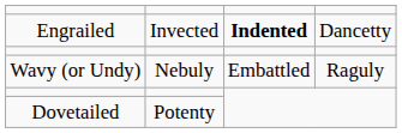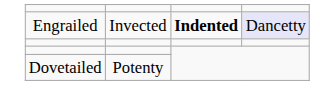 <table class="wikitable" style="margin:1em auto;">
 <tr>
 <td align=center></td>
 <td align=center></td>
 <td align=center></td>
 <td align=center></td>
 </tr>
 <tr>
 <td align=center>Engrailed</td>
 <td align=center>Invected</td>
 <td align=center><strong>Indented</strong></td>
-<td align=center>Dancetty</td>
+<td align=center style="background: lavender;">Dancetty</td>
 </tr>
 <tr>
 <td align=center></td>
 <td align=center></td>
 <td align=center></td>
 <td align=center></td>
-</tr>
-<tr>
-<td align=center>Wavy (or Undy)</td>
-<td align=center>Nebuly</td>
-<td align=center>Embattled</td>
-<td align=center>Raguly</td>
 </tr>
 <tr>
 <td align=center></td>
 <td align=center></td>
 </tr>
 <tr>
 <td align=center>Dovetailed</td>
 <td align=center>Potenty</td>
 </tr>
 </table>
